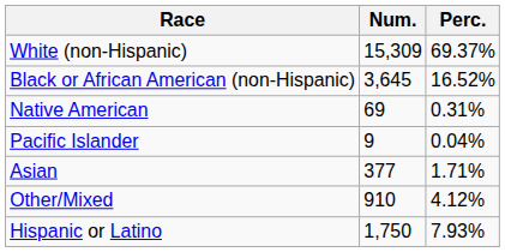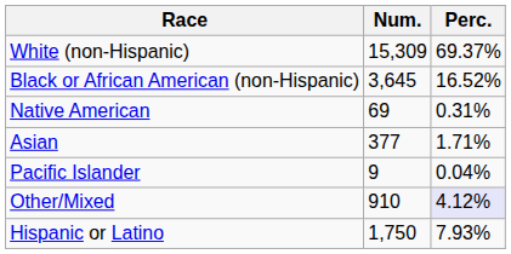 <table class="wikitable">
 <tr>
 <th>Race</th>
 <th>Num.</th>
 <th>Perc.</th>
 </tr>
 <tr>
 <td><a href='#'>White</a> (non-Hispanic)</td>
 <td>15,309</td>
 <td>69.37%</td>
 </tr>
 <tr>
 <td><a href='#'>Black or African American</a> (non-Hispanic)</td>
 <td>3,645</td>
 <td>16.52%</td>
 </tr>
 <tr>
 <td><a href='#'>Native American</a></td>
 <td>69</td>
 <td>0.31%</td>
 </tr>
 <tr>
+<td><a href='#'>Asian</a></td>
+<td>377</td>
+<td>1.71%</td>
+</tr>
+<tr>
 <td><a href='#'>Pacific Islander</a></td>
 <td>9</td>
 <td>0.04%</td>
 </tr>
 <tr>
-<td><a href='#'>Asian</a></td>
-<td>377</td>
-<td>1.71%</td>
-</tr>
-<tr>
 <td><a href='#'>Other/Mixed</a></td>
 <td>910</td>
-<td>4.12%</td>
+<td style="background: lavender;">4.12%</td>
 </tr>
 <tr>
 <td><a href='#'>Hispanic</a> or <a href='#'>Latino</a></td>
 <td>1,750</td>
 <td>7.93%</td>
 </tr>
 </table>
